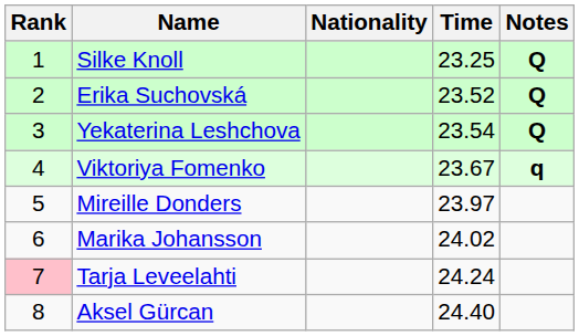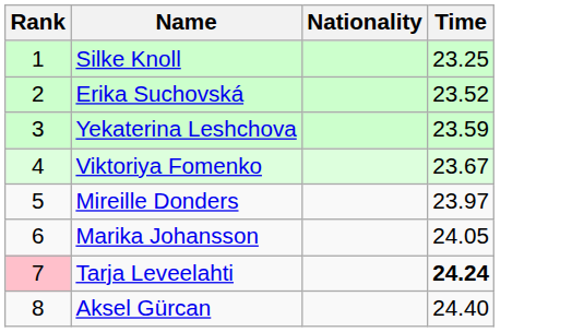 <table class="wikitable sortable" style="text-align:center">
 <tr>
 <th>Rank</th>
 <th>Name</th>
 <th>Nationality</th>
 <th>Time</th>
-<th>Notes</th>
 </tr>
 <tr bgcolor=ccffcc>
 <td>1</td>
 <td align=left><a href='#'>Silke Knoll</a></td>
 <td align=left></td>
 <td>23.25</td>
-<td><strong>Q</strong></td>
 </tr>
 <tr bgcolor=ccffcc>
 <td>2</td>
 <td align=left><a href='#'>Erika Suchovská</a></td>
 <td align=left></td>
 <td>23.52</td>
-<td><strong>Q</strong></td>
 </tr>
 <tr bgcolor=ccffcc>
 <td>3</td>
 <td align=left><a href='#'>Yekaterina Leshchova</a></td>
 <td align=left></td>
-<td>23.54</td>
-<td><strong>Q</strong></td>
+<td>23.59</td>
 </tr>
 <tr bgcolor=ddffdd>
 <td>4</td>
 <td align=left><a href='#'>Viktoriya Fomenko</a></td>
 <td align=left></td>
 <td>23.67</td>
-<td><strong>q</strong></td>
 </tr>
 <tr>
 <td>5</td>
 <td align=left><a href='#'>Mireille Donders</a></td>
 <td align=left></td>
 <td>23.97</td>
-<td></td>
 </tr>
 <tr>
 <td>6</td>
 <td align=left><a href='#'>Marika Johansson</a></td>
 <td align=left></td>
-<td>24.02</td>
-<td></td>
+<td>24.05</td>
 </tr>
 <tr>
 <td style="background: pink;">7</td>
 <td align=left><a href='#'>Tarja Leveelahti</a></td>
 <td align=left></td>
-<td>24.24</td>
-<td></td>
+<td><strong>24.24</strong></td>
 </tr>
 <tr>
 <td>8</td>
 <td align=left><a href='#'>Aksel Gürcan</a></td>
 <td align=left></td>
 <td>24.40</td>
-<td></td>
 </tr>
 </table>
